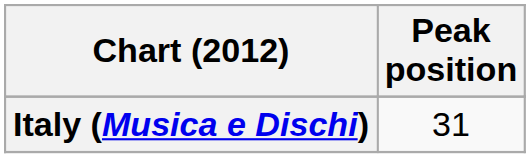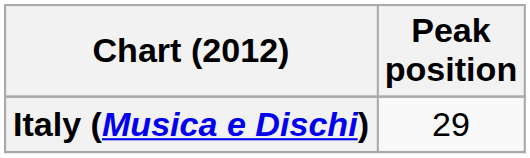 <table class="wikitable plainrowheaders sortable" style="text-align:center">
 <tr>
 <th>Chart (2012)</th>
 <th>Peak<br>position</th>
 </tr>
 <tr>
 </tr>
 <tr>
 </tr>
 <tr>
 </tr>
 <tr>
 </tr>
 <tr>
 <th scope="row">Italy (<em><a href='#'>Musica e Dischi</a></em>)</th>
-<td>31</td>
+<td>29</td>
 </tr>
 <tr>
 </tr>
 <tr>
 </tr>
 <tr>
 </tr>
 <tr>
 </tr>
 <tr>
 </tr>
 <tr>
 </tr>
 <tr>
 </tr>
 </table>
